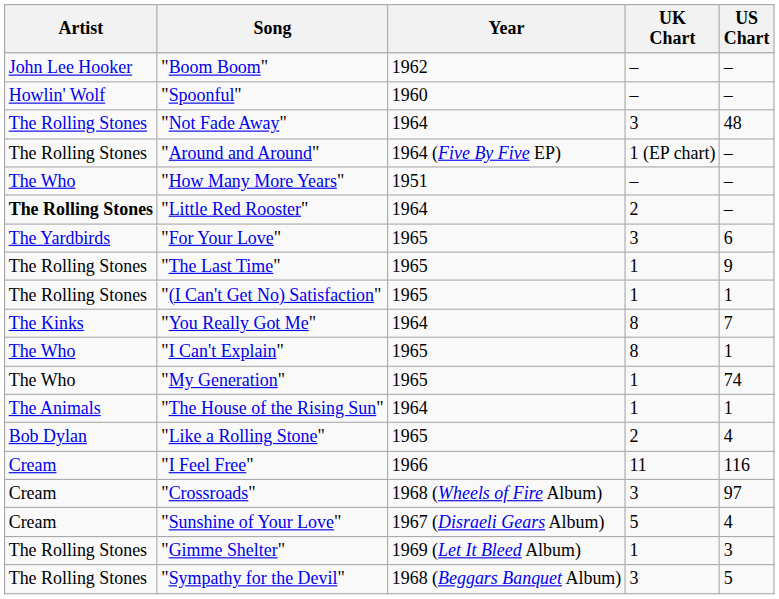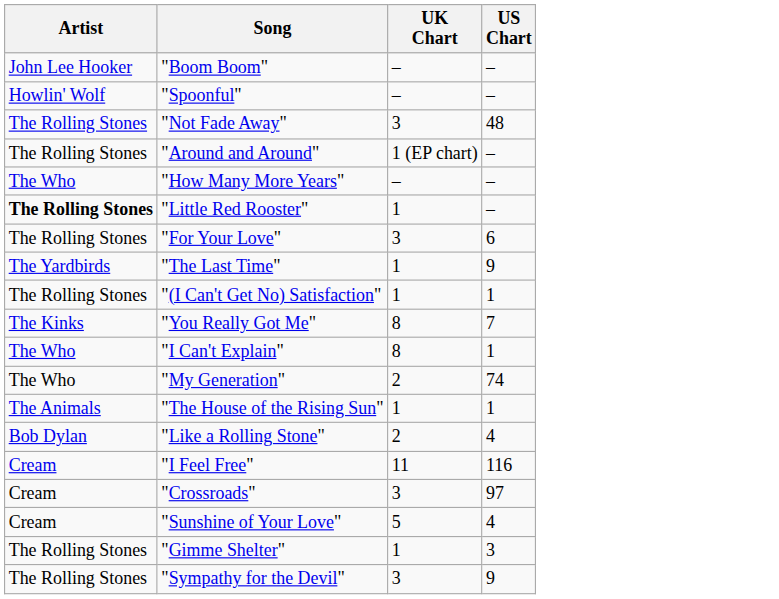 <table class="wikitable sortable">
 <tr bgcolor="#CCCCCC">
 <th>Artist</th>
 <th>Song</th>
-<th>Year</th>
 <th>UK<br>Chart</th>
 <th>US<br>Chart</th>
 </tr>
 <tr>
 <td><a href='#'>John Lee Hooker</a></td>
 <td>"<a href='#'>Boom Boom</a>"</td>
-<td>1962</td>
 <td>–</td>
 <td>–</td>
 </tr>
 <tr>
 <td><a href='#'>Howlin' Wolf</a></td>
 <td>"<a href='#'>Spoonful</a>"</td>
-<td>1960</td>
 <td>–</td>
 <td>–</td>
 </tr>
 <tr>
 <td><a href='#'>The Rolling Stones</a></td>
 <td>"<a href='#'>Not Fade Away</a>"</td>
-<td>1964</td>
 <td>3</td>
 <td>48</td>
 </tr>
 <tr>
 <td>The Rolling Stones</td>
 <td>"<a href='#'>Around and Around</a>"</td>
-<td>1964 (<em><a href='#'>Five By Five</a></em> EP)</td>
 <td>1 (EP chart)</td>
 <td>–</td>
 </tr>
 <tr>
 <td><a href='#'>The Who</a></td>
 <td>"<a href='#'>How Many More Years</a>"</td>
-<td>1951</td>
 <td>–</td>
 <td>–</td>
 </tr>
 <tr>
 <td><strong>The Rolling Stones</strong></td>
 <td>"<a href='#'>Little Red Rooster</a>"</td>
-<td>1964</td>
-<td>2</td>
+<td>1</td>
 <td>–</td>
 </tr>
 <tr>
-<td><a href='#'>The Yardbirds</a></td>
+<td>The Rolling Stones</td>
 <td>"<a href='#'>For Your Love</a>"</td>
-<td>1965</td>
 <td>3</td>
 <td>6</td>
 </tr>
 <tr>
-<td>The Rolling Stones</td>
+<td><a href='#'>The Yardbirds</a></td>
 <td>"<a href='#'>The Last Time</a>"</td>
-<td>1965</td>
 <td>1</td>
 <td>9</td>
 </tr>
 <tr>
 <td>The Rolling Stones</td>
 <td>"<a href='#'>(I Can't Get No) Satisfaction</a>"</td>
-<td>1965</td>
 <td>1</td>
 <td>1</td>
 </tr>
 <tr>
 <td><a href='#'>The Kinks</a></td>
 <td>"<a href='#'>You Really Got Me</a>"</td>
-<td>1964</td>
 <td>8</td>
 <td>7</td>
 </tr>
 <tr>
 <td><a href='#'>The Who</a></td>
 <td>"<a href='#'>I Can't Explain</a>"</td>
-<td>1965</td>
 <td>8</td>
 <td>1</td>
 </tr>
 <tr>
 <td>The Who</td>
 <td>"<a href='#'>My Generation</a>"</td>
-<td>1965</td>
-<td>1</td>
+<td>2</td>
 <td>74</td>
 </tr>
 <tr>
 <td><a href='#'>The Animals</a></td>
 <td>"<a href='#'>The House of the Rising Sun</a>"</td>
-<td>1964</td>
 <td>1</td>
 <td>1</td>
 </tr>
 <tr>
 <td><a href='#'>Bob Dylan</a></td>
 <td>"<a href='#'>Like a Rolling Stone</a>"</td>
-<td>1965</td>
 <td>2</td>
 <td>4</td>
 </tr>
 <tr>
 <td><a href='#'>Cream</a></td>
 <td>"<a href='#'>I Feel Free</a>"</td>
-<td>1966</td>
 <td>11</td>
 <td>116</td>
 </tr>
 <tr>
 <td>Cream</td>
 <td>"<a href='#'>Crossroads</a>"</td>
-<td>1968 (<em><a href='#'>Wheels of Fire</a></em> Album)</td>
 <td>3</td>
 <td>97</td>
 </tr>
 <tr>
 <td>Cream</td>
 <td>"<a href='#'>Sunshine of Your Love</a>"</td>
-<td>1967 (<em><a href='#'>Disraeli Gears</a></em> Album)</td>
 <td>5</td>
 <td>4</td>
 </tr>
 <tr>
 <td>The Rolling Stones</td>
 <td>"<a href='#'>Gimme Shelter</a>"</td>
-<td>1969 (<em><a href='#'>Let It Bleed</a></em> Album)</td>
 <td>1</td>
 <td>3</td>
 </tr>
 <tr>
 <td>The Rolling Stones</td>
 <td>"<a href='#'>Sympathy for the Devil</a>"</td>
-<td>1968 (<em><a href='#'>Beggars Banquet</a></em> Album)</td>
 <td>3</td>
-<td>5</td>
+<td>9</td>
 </tr>
 </table>
